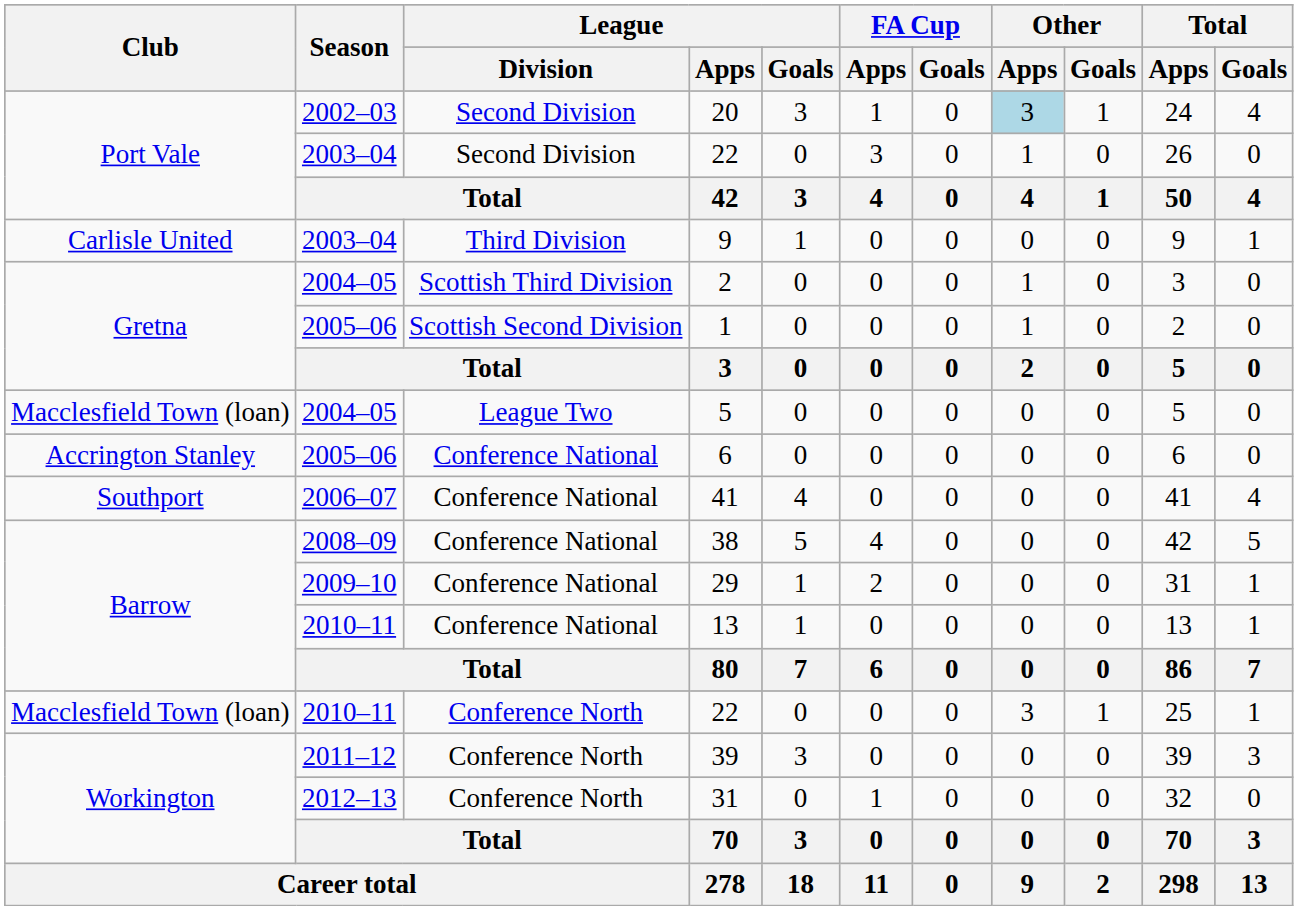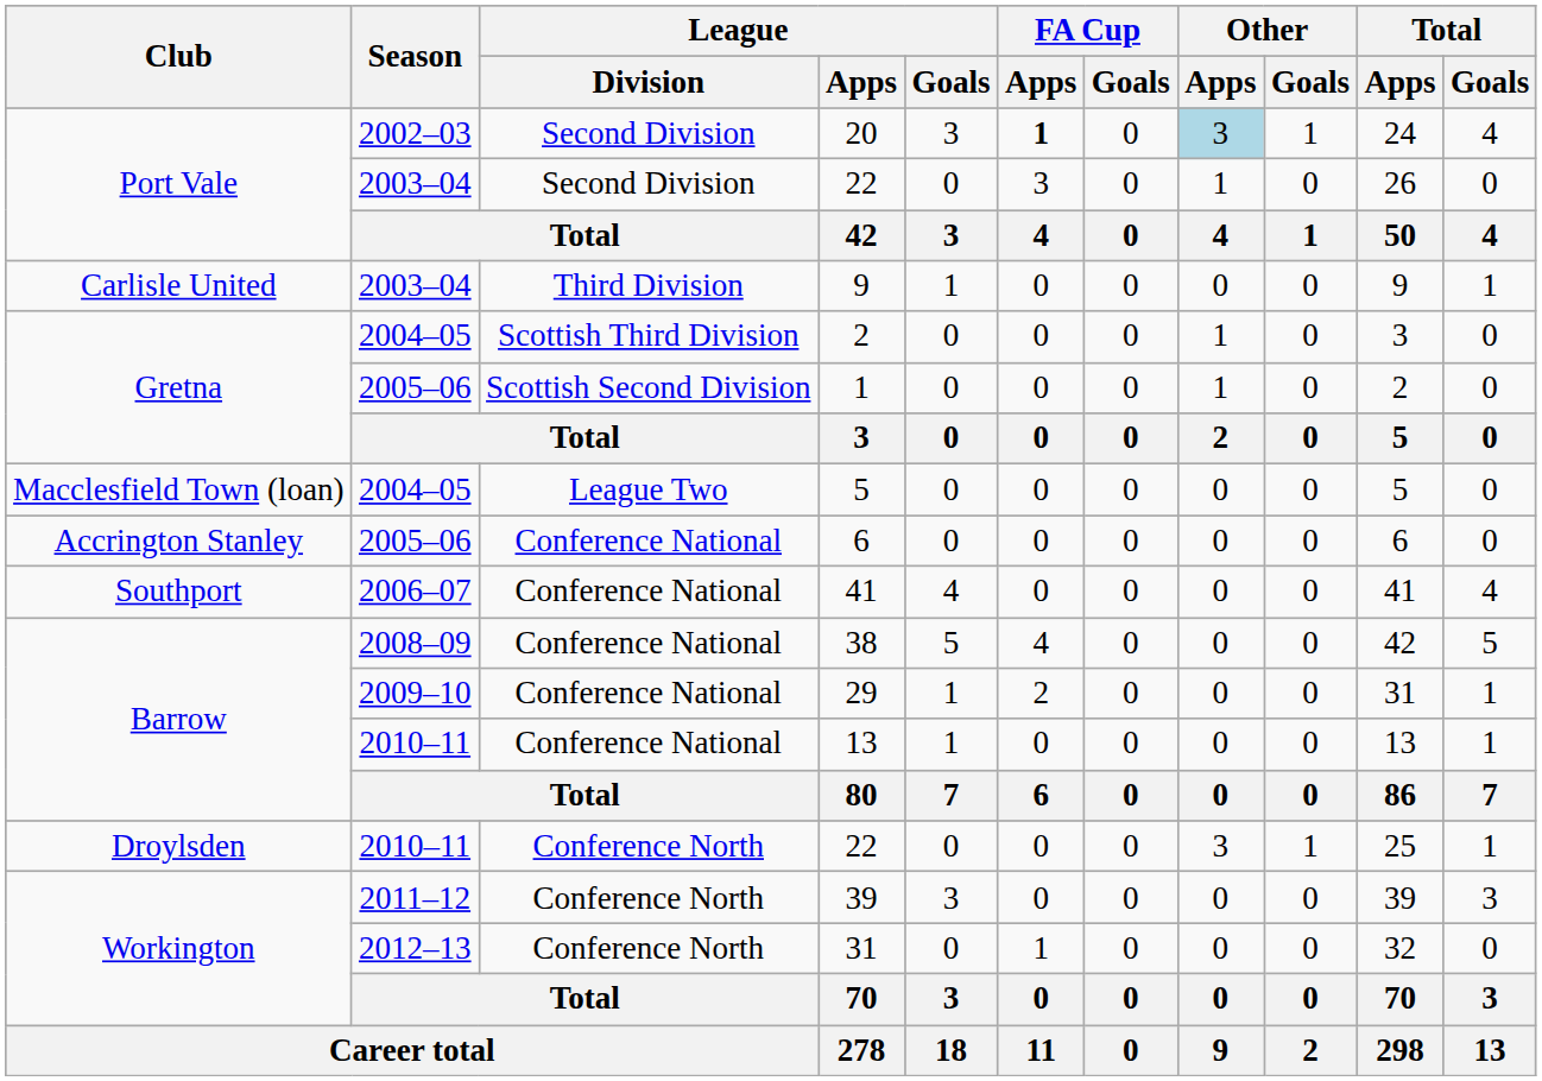 <table class="wikitable" style="text-align:center">
 <tr>
 <th rowspan="2">Club</th>
 <th rowspan="2">Season</th>
 <th colspan="3">League</th>
 <th colspan="2"><a href='#'>FA Cup</a></th>
 <th colspan="2">Other</th>
 <th colspan="2">Total</th>
 </tr>
 <tr>
 <th>Division</th>
 <th>Apps</th>
 <th>Goals</th>
 <th>Apps</th>
 <th>Goals</th>
 <th>Apps</th>
 <th>Goals</th>
 <th>Apps</th>
 <th>Goals</th>
 </tr>
 <tr>
 <td rowspan="3"><a href='#'>Port Vale</a></td>
 <td><a href='#'>2002–03</a></td>
 <td><a href='#'>Second Division</a></td>
 <td>20</td>
 <td>3</td>
-<td>1</td>
+<td><strong>1</strong></td>
 <td>0</td>
 <td style="background: lightblue;">3</td>
 <td>1</td>
 <td>24</td>
 <td>4</td>
 </tr>
 <tr>
 <td><a href='#'>2003–04</a></td>
 <td>Second Division</td>
 <td>22</td>
 <td>0</td>
 <td>3</td>
 <td>0</td>
 <td>1</td>
 <td>0</td>
 <td>26</td>
 <td>0</td>
 </tr>
 <tr>
 <th colspan="2">Total</th>
 <th>42</th>
 <th>3</th>
 <th>4</th>
 <th>0</th>
 <th>4</th>
 <th>1</th>
 <th>50</th>
 <th>4</th>
 </tr>
 <tr>
 <td><a href='#'>Carlisle United</a></td>
 <td><a href='#'>2003–04</a></td>
 <td><a href='#'>Third Division</a></td>
 <td>9</td>
 <td>1</td>
 <td>0</td>
 <td>0</td>
 <td>0</td>
 <td>0</td>
 <td>9</td>
 <td>1</td>
 </tr>
 <tr>
 <td rowspan="3"><a href='#'>Gretna</a></td>
 <td><a href='#'>2004–05</a></td>
 <td><a href='#'>Scottish Third Division</a></td>
 <td>2</td>
 <td>0</td>
 <td>0</td>
 <td>0</td>
 <td>1</td>
 <td>0</td>
 <td>3</td>
 <td>0</td>
 </tr>
 <tr>
 <td><a href='#'>2005–06</a></td>
 <td><a href='#'>Scottish Second Division</a></td>
 <td>1</td>
 <td>0</td>
 <td>0</td>
 <td>0</td>
 <td>1</td>
 <td>0</td>
 <td>2</td>
 <td>0</td>
 </tr>
 <tr>
 <th colspan="2">Total</th>
 <th>3</th>
 <th>0</th>
 <th>0</th>
 <th>0</th>
 <th>2</th>
 <th>0</th>
 <th>5</th>
 <th>0</th>
 </tr>
 <tr>
 <td><a href='#'>Macclesfield Town</a> (loan)</td>
 <td><a href='#'>2004–05</a></td>
 <td><a href='#'>League Two</a></td>
 <td>5</td>
 <td>0</td>
 <td>0</td>
 <td>0</td>
 <td>0</td>
 <td>0</td>
 <td>5</td>
 <td>0</td>
 </tr>
 <tr>
 <td><a href='#'>Accrington Stanley</a></td>
 <td><a href='#'>2005–06</a></td>
 <td><a href='#'>Conference National</a></td>
 <td>6</td>
 <td>0</td>
 <td>0</td>
 <td>0</td>
 <td>0</td>
 <td>0</td>
 <td>6</td>
 <td>0</td>
 </tr>
 <tr>
 <td><a href='#'>Southport</a></td>
 <td><a href='#'>2006–07</a></td>
 <td>Conference National</td>
 <td>41</td>
 <td>4</td>
 <td>0</td>
 <td>0</td>
 <td>0</td>
 <td>0</td>
 <td>41</td>
 <td>4</td>
 </tr>
 <tr>
 <td rowspan="4"><a href='#'>Barrow</a></td>
 <td><a href='#'>2008–09</a></td>
 <td>Conference National</td>
 <td>38</td>
 <td>5</td>
 <td>4</td>
 <td>0</td>
 <td>0</td>
 <td>0</td>
 <td>42</td>
 <td>5</td>
 </tr>
 <tr>
 <td><a href='#'>2009–10</a></td>
 <td>Conference National</td>
 <td>29</td>
 <td>1</td>
 <td>2</td>
 <td>0</td>
 <td>0</td>
 <td>0</td>
 <td>31</td>
 <td>1</td>
 </tr>
 <tr>
 <td><a href='#'>2010–11</a></td>
 <td>Conference National</td>
 <td>13</td>
 <td>1</td>
 <td>0</td>
 <td>0</td>
 <td>0</td>
 <td>0</td>
 <td>13</td>
 <td>1</td>
 </tr>
 <tr>
 <th colspan="2">Total</th>
 <th>80</th>
 <th>7</th>
 <th>6</th>
 <th>0</th>
 <th>0</th>
 <th>0</th>
 <th>86</th>
 <th>7</th>
 </tr>
 <tr>
-<td><a href='#'>Macclesfield Town</a> (loan)</td>
+<td><a href='#'>Droylsden</a></td>
 <td><a href='#'>2010–11</a></td>
 <td><a href='#'>Conference North</a></td>
 <td>22</td>
 <td>0</td>
 <td>0</td>
 <td>0</td>
 <td>3</td>
 <td>1</td>
 <td>25</td>
 <td>1</td>
 </tr>
 <tr>
 <td rowspan="3"><a href='#'>Workington</a></td>
 <td><a href='#'>2011–12</a></td>
 <td>Conference North</td>
 <td>39</td>
 <td>3</td>
 <td>0</td>
 <td>0</td>
 <td>0</td>
 <td>0</td>
 <td>39</td>
 <td>3</td>
 </tr>
 <tr>
 <td><a href='#'>2012–13</a></td>
 <td>Conference North</td>
 <td>31</td>
 <td>0</td>
 <td>1</td>
 <td>0</td>
 <td>0</td>
 <td>0</td>
 <td>32</td>
 <td>0</td>
 </tr>
 <tr>
 <th colspan="2">Total</th>
 <th>70</th>
 <th>3</th>
 <th>0</th>
 <th>0</th>
 <th>0</th>
 <th>0</th>
 <th>70</th>
 <th>3</th>
 </tr>
 <tr>
 <th colspan="3">Career total</th>
 <th>278</th>
 <th>18</th>
 <th>11</th>
 <th>0</th>
 <th>9</th>
 <th>2</th>
 <th>298</th>
 <th>13</th>
 </tr>
 </table>
